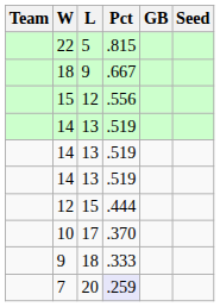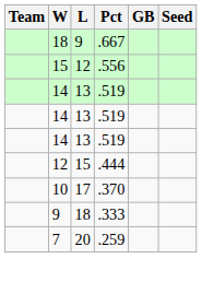 <table class="wikitable">
 <tr>
 <th>Team</th>
 <th>W</th>
 <th>L</th>
 <th>Pct</th>
 <th>GB</th>
 <th>Seed</th>
-</tr>
-<tr bgcolor=ccffcc>
-<td></td>
-<td>22</td>
-<td>5</td>
-<td>.815</td>
-<td></td>
-<td></td>
 </tr>
 <tr bgcolor=ccffcc>
 <td></td>
 <td>18</td>
 <td>9</td>
 <td>.667</td>
 <td></td>
 <td></td>
 </tr>
 <tr bgcolor=ccffcc>
 <td></td>
 <td>15</td>
 <td>12</td>
 <td>.556</td>
 <td></td>
 <td></td>
 </tr>
 <tr bgcolor=ccffcc>
 <td></td>
 <td>14</td>
 <td>13</td>
 <td>.519</td>
 <td></td>
 <td></td>
 </tr>
 <tr>
 <td></td>
 <td>14</td>
 <td>13</td>
 <td>.519</td>
 <td></td>
 <td></td>
 </tr>
 <tr>
 <td></td>
 <td>14</td>
 <td>13</td>
 <td>.519</td>
 <td></td>
 <td></td>
 </tr>
 <tr>
 <td></td>
 <td>12</td>
 <td>15</td>
 <td>.444</td>
 <td></td>
 <td></td>
 </tr>
 <tr>
 <td></td>
 <td>10</td>
 <td>17</td>
 <td>.370</td>
 <td></td>
 <td></td>
 </tr>
 <tr>
 <td></td>
 <td>9</td>
 <td>18</td>
 <td>.333</td>
 <td></td>
 <td></td>
 </tr>
 <tr>
 <td></td>
 <td>7</td>
 <td>20</td>
-<td style="background: lavender;">.259</td>
+<td>.259</td>
 <td></td>
 <td></td>
 </tr>
 </table>
